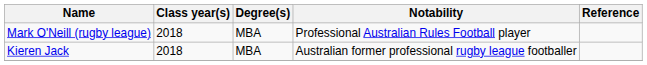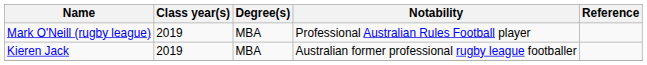 <table class="wikitable">
 <tr>
 <th>Name</th>
 <th>Class year(s)</th>
 <th>Degree(s)</th>
 <th>Notability</th>
 <th>Reference</th>
 </tr>
 <tr>
 <td><a href='#'>Mark O'Neill (rugby league)</a></td>
-<td>2018</td>
+<td>2019</td>
 <td>MBA</td>
 <td>Professional <a href='#'>Australian Rules Football</a> player</td>
 <td></td>
 </tr>
 <tr>
 <td><a href='#'>Kieren Jack</a></td>
-<td>2018</td>
+<td>2019</td>
 <td>MBA</td>
 <td>Australian former professional <a href='#'>rugby league</a> footballer</td>
 <td></td>
 </tr>
 <tr>
 </tr>
 </table>
